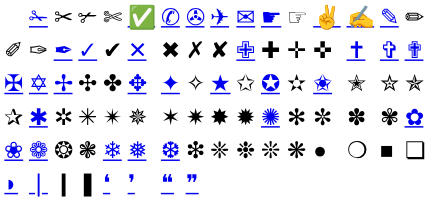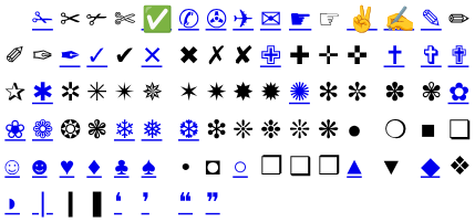 <table class="Unicode" style="font-size:larger;">
 <tr>
 <td> </td>
 <td><a href='#'>✁</a></td>
 <td>✂</td>
 <td>✃</td>
 <td>✄</td>
 <td><a href='#'>✅</a></td>
 <td><a href='#'>✆</a></td>
 <td><a href='#'>✇</a></td>
 <td><a href='#'>✈</a></td>
 <td><a href='#'>✉</a></td>
 <td><a href='#'>☛</a></td>
 <td>☞</td>
 <td><a href='#'>✌</a></td>
 <td><a href='#'>✍</a></td>
 <td><a href='#'>✎</a></td>
 <td>✏</td>
 </tr>
 <tr>
 <td>✐</td>
 <td>✑</td>
 <td><a href='#'>✒</a></td>
 <td><a href='#'>✓</a></td>
 <td>✔</td>
 <td><a href='#'>✕</a></td>
 <td>✖</td>
 <td>✗</td>
 <td>✘</td>
 <td><a href='#'>✙</a></td>
 <td>✚</td>
 <td>✛</td>
 <td>✜</td>
 <td><a href='#'>✝</a></td>
 <td><a href='#'>✞</a></td>
 <td><a href='#'>✟</a></td>
 </tr>
 <tr>
-<td><a href='#'>✠</a></td>
-<td><a href='#'>✡</a></td>
-<td><a href='#'>✢</a></td>
-<td>✣</td>
-<td>✤</td>
-<td><a href='#'>✥</a></td>
-<td><a href='#'>✦</a></td>
-<td>✧</td>
-<td><a href='#'>★</a></td>
-<td>✩</td>
-<td><a href='#'>✪</a></td>
-<td>✫</td>
-<td><a href='#'>✬</a></td>
-<td>✭</td>
-<td>✮</td>
-<td>✯</td>
-</tr>
-<tr>
 <td>✰</td>
 <td><a href='#'>✱</a></td>
 <td>✲</td>
 <td>✳</td>
 <td>✴</td>
 <td>✵</td>
 <td>✶</td>
 <td>✷</td>
 <td>✸</td>
 <td>✹</td>
 <td><a href='#'>✺</a></td>
 <td>✻</td>
 <td>✼</td>
 <td>✽</td>
 <td>✾</td>
 <td><a href='#'>✿</a></td>
 </tr>
 <tr>
 <td><a href='#'>❀</a></td>
 <td><a href='#'>❁</a></td>
 <td>❂</td>
 <td>❃</td>
 <td><a href='#'>❄</a></td>
 <td><a href='#'>❅</a></td>
 <td><a href='#'>❆</a></td>
 <td>❇</td>
 <td>❈</td>
 <td>❉</td>
 <td>❊</td>
 <td>❋</td>
 <td>●</td>
 <td>❍</td>
 <td>■</td>
 <td>❏</td>
 </tr>
 <tr>
+<td><a href='#'>☺</a></td>
+<td><a href='#'>☻</a></td>
+<td><a href='#'>♥</a></td>
+<td><a href='#'>♦</a></td>
+<td><a href='#'>♣</a></td>
+<td><a href='#'>♠</a></td>
+<td>•</td>
+<td>◘</td>
+<td><a href='#'>○</a></td>
+<td>❐</td>
+<td>❑</td>
+<td>❒</td>
+<td><a href='#'>▲</a></td>
+<td>▼</td>
+<td><a href='#'>◆</a></td>
+<td>❖</td>
+</tr>
+<tr>
 <td><a href='#'>◗</a></td>
 <td><a href='#'>❘</a></td>
 <td>❙</td>
 <td>❚</td>
 <td><a href='#'>❛</a></td>
 <td><a href='#'>❜</a></td>
 <td><a href='#'>❝</a></td>
 <td><a href='#'>❞</a></td>
 <td> </td>
 </tr>
 </table>
